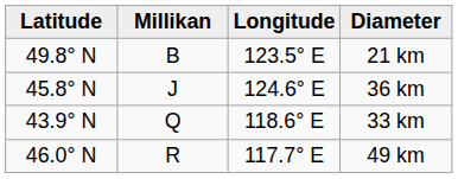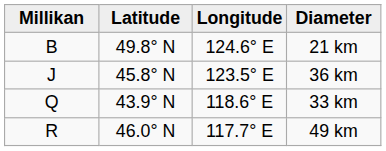 <table class="wikitable">
 <tr>
+<th width="25%" style="background:#eeeeee;">Millikan</th>
 <th width="25%" style="background:#eeeeee;">Latitude</th>
-<th width="25%" style="background:#eeeeee;">Millikan</th>
 <th width="25%" style="background:#eeeeee;">Longitude</th>
 <th width="25%" style="background:#eeeeee;">Diameter</th>
 </tr>
 <tr>
+<td align="center">B</td>
 <td align="center">49.8° N</td>
-<td align="center">B</td>
-<td align="center">123.5° E</td>
+<td align="center">124.6° E</td>
 <td align="center">21 km</td>
 </tr>
 <tr>
+<td align="center">J</td>
 <td align="center">45.8° N</td>
-<td align="center">J</td>
-<td align="center">124.6° E</td>
+<td align="center">123.5° E</td>
 <td align="center">36 km</td>
 </tr>
 <tr>
+<td align="center">Q</td>
 <td align="center">43.9° N</td>
-<td align="center">Q</td>
 <td align="center">118.6° E</td>
 <td align="center">33 km</td>
 </tr>
 <tr>
+<td align="center">R</td>
 <td align="center">46.0° N</td>
-<td align="center">R</td>
 <td align="center">117.7° E</td>
 <td align="center">49 km</td>
 </tr>
 </table>
